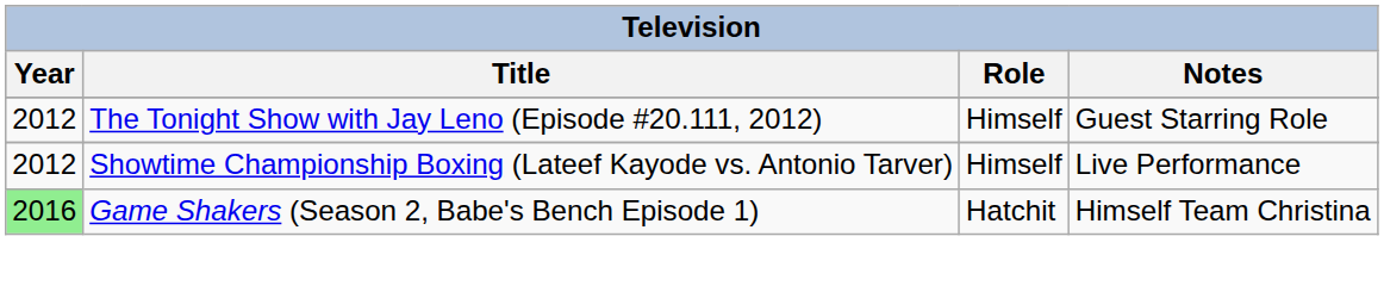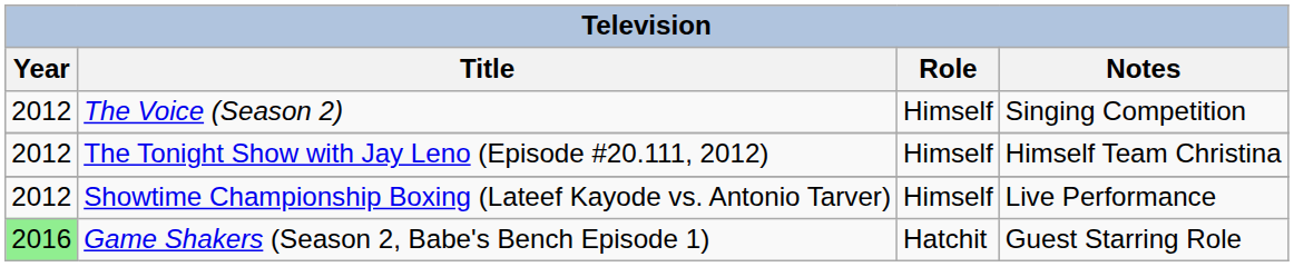 <table class="wikitable">
 <tr style="background:#ccc; text-align:center;">
 <th colspan="4" style="background: LightSteelBlue;">Television</th>
 </tr>
 <tr style="background:#ccc; text-align:center;">
 <th>Year</th>
 <th>Title</th>
 <th>Role</th>
 <th>Notes</th>
 </tr>
 <tr>
+<td>2012</td>
+<td><em><a href='#'>The Voice</a> (Season 2)</em></td>
+<td>Himself</td>
+<td>Singing Competition</td>
+</tr>
+<tr>
 </tr>
 <tr>
 <td>2012</td>
 <td><a href='#'>The Tonight Show with Jay Leno</a> (Episode #20.111, 2012)</td>
 <td>Himself</td>
-<td>Guest Starring Role</td>
+<td>Himself Team Christina</td>
 </tr>
 <tr>
 </tr>
 <tr>
 <td>2012</td>
 <td><a href='#'>Showtime Championship Boxing</a> (Lateef Kayode vs. Antonio Tarver)</td>
 <td>Himself</td>
 <td>Live Performance</td>
 </tr>
 <tr>
 <td style="background: lightgreen;">2016</td>
 <td><em><a href='#'>Game Shakers</a></em> (Season 2, Babe's Bench Episode 1)</td>
 <td>Hatchit</td>
-<td>Himself Team Christina</td>
+<td>Guest Starring Role</td>
 </tr>
 </table>
